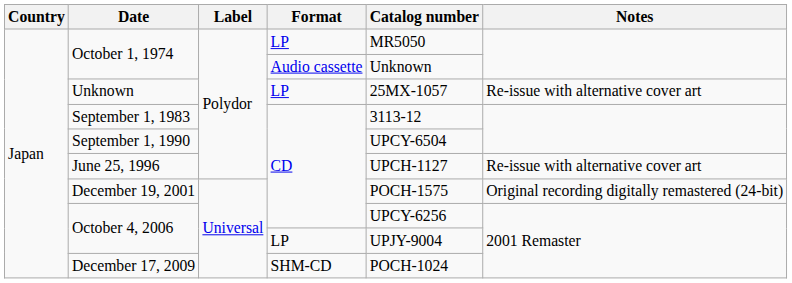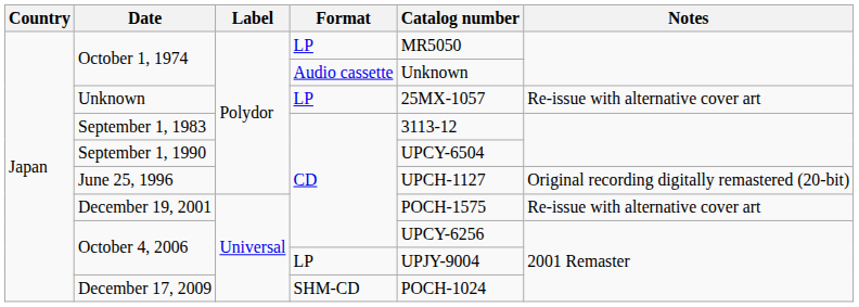 <table class="wikitable">
 <tr>
 <th>Country</th>
 <th>Date</th>
 <th>Label</th>
 <th>Format</th>
 <th>Catalog number</th>
 <th>Notes</th>
 </tr>
 <tr>
 <td rowspan="10">Japan</td>
 <td rowspan="2">October 1, 1974</td>
 <td rowspan="6">Polydor</td>
 <td><a href='#'>LP</a></td>
 <td>MR5050</td>
 </tr>
 <tr>
 <td><a href='#'>Audio cassette</a></td>
 <td>Unknown</td>
 </tr>
 <tr>
 <td>Unknown</td>
 <td><a href='#'>LP</a></td>
 <td>25MX-1057</td>
 <td>Re-issue with alternative cover art</td>
 </tr>
 <tr>
 <td>September 1, 1983</td>
 <td rowspan="5"><a href='#'>CD</a></td>
 <td>3113-12</td>
 </tr>
 <tr>
 <td>September 1, 1990</td>
 <td>UPCY-6504</td>
 </tr>
 <tr>
 <td>June 25, 1996</td>
 <td>UPCH-1127</td>
-<td>Re-issue with alternative cover art</td>
+<td>Original recording digitally remastered (20-bit)</td>
 </tr>
 <tr>
 <td>December 19, 2001</td>
 <td rowspan="4"><a href='#'>Universal</a></td>
 <td>POCH-1575</td>
-<td>Original recording digitally remastered (24-bit)</td>
+<td>Re-issue with alternative cover art</td>
 </tr>
 <tr>
 <td rowspan="2">October 4, 2006</td>
 <td>UPCY-6256</td>
 <td rowspan="3">2001 Remaster</td>
 </tr>
 <tr>
 <td>LP</td>
 <td>UPJY-9004</td>
 </tr>
 <tr>
 <td>December 17, 2009</td>
 <td>SHM-CD</td>
 <td>POCH-1024</td>
 </tr>
 </table>
